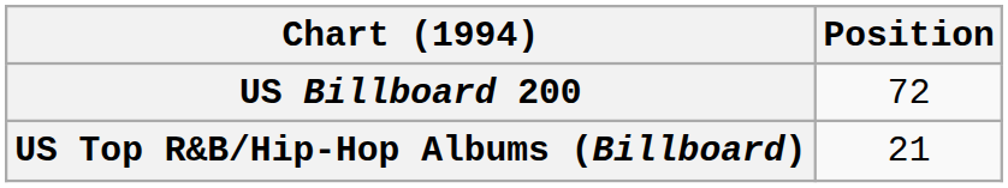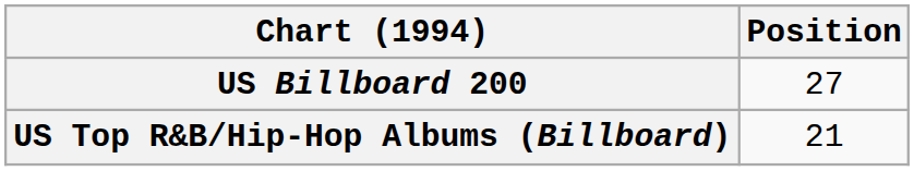 <table class="wikitable sortable plainrowheaders">
 <tr>
 <th scope="col">Chart (1994)</th>
 <th scope="col">Position</th>
 </tr>
 <tr>
 <th scope="row">US <em>Billboard</em> 200</th>
-<td align="center">72</td>
+<td align="center">27</td>
 </tr>
 <tr>
 <th scope="row">US Top R&B/Hip-Hop Albums (<em>Billboard</em>)</th>
 <td style="text-align:center;">21</td>
 </tr>
 </table>
